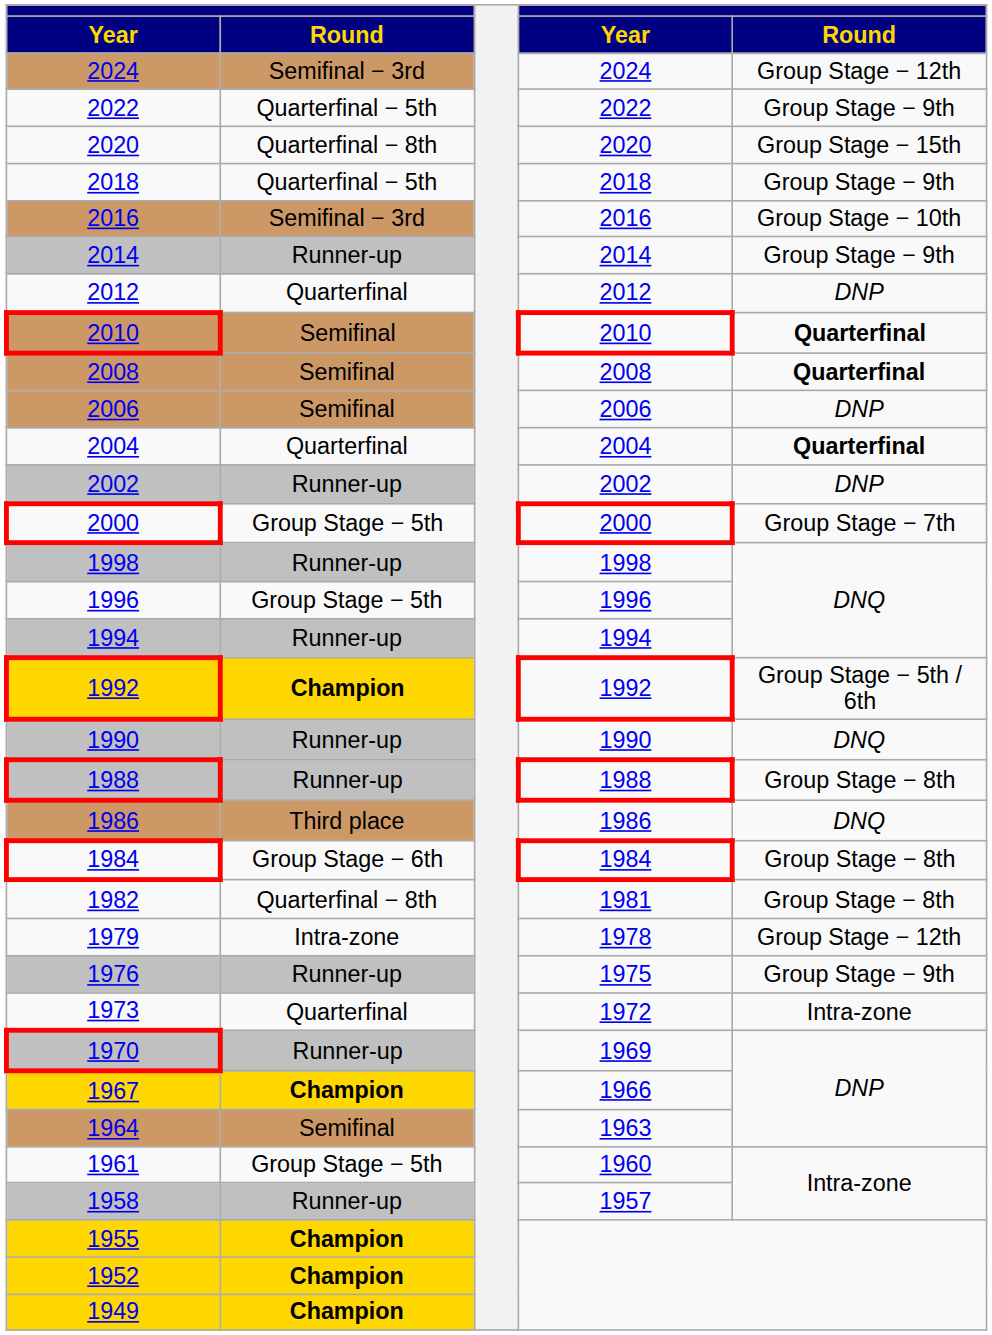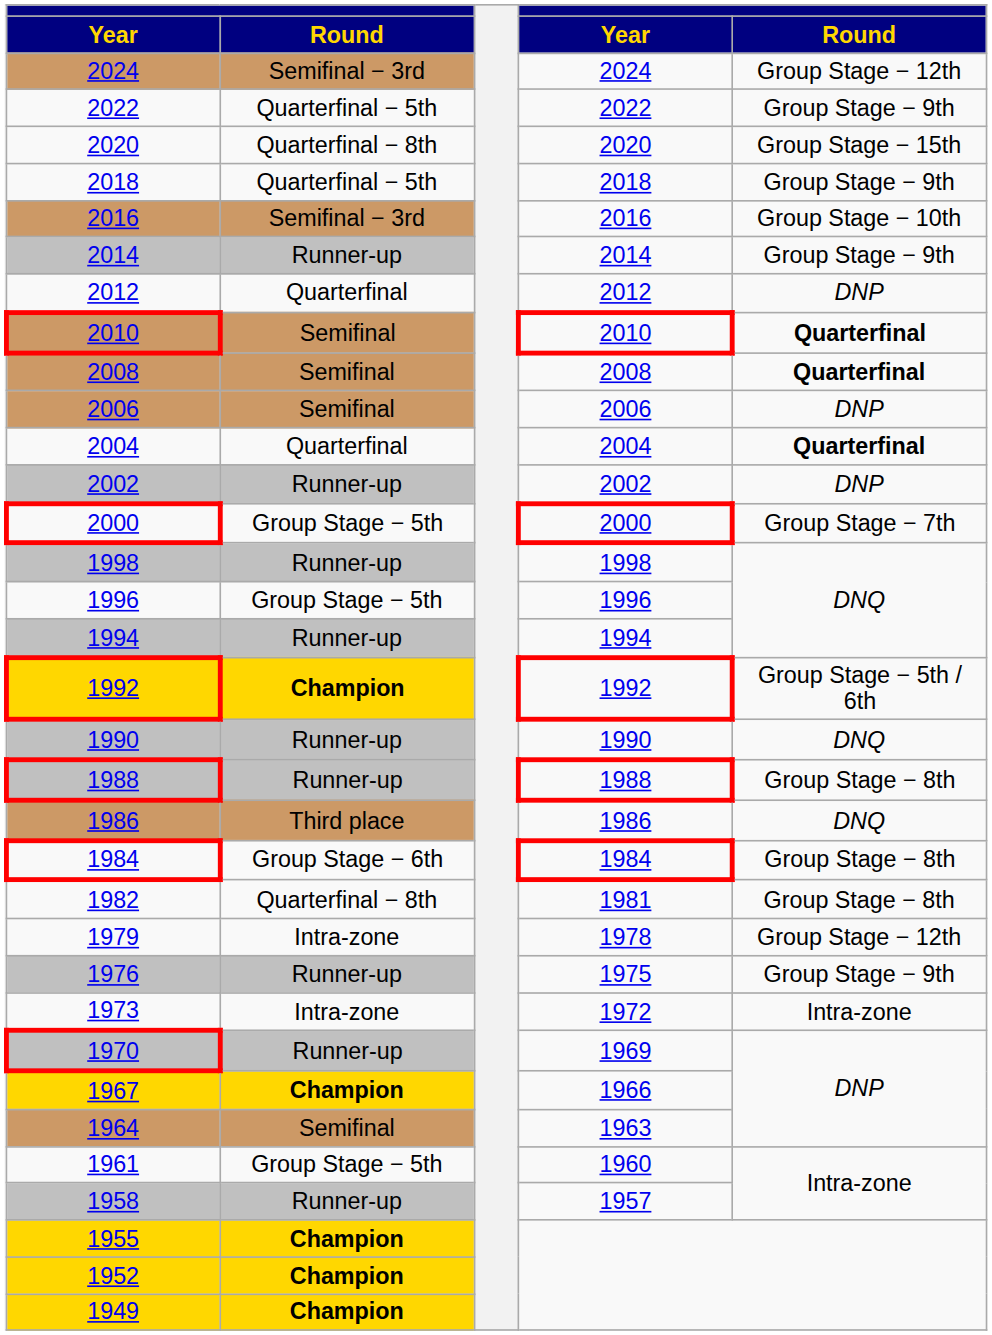 <table class="wikitable" style="text-align: center;font-size:90%;">
 <tr>
 <th style="background:#000080;" colspan=2><a href='#'></a></th>
 <th width=20 rowspan=40></th>
 <th style="background:#000080;" colspan=2><a href='#'></a></th>
 </tr>
 <tr style="color:gold;">
 <th style="background:#000080;" width=125>Year</th>
 <th style="background:#000080;" width=150>Round</th>
 <th style="background:#000080;" width=125>Year</th>
 <th style="background:#000080;" width=150>Round</th>
 </tr>
 <tr>
 <td bgcolor="#cc9966"><a href='#'>2024</a></td>
 <td bgcolor="#cc9966">Semifinal − 3rd</td>
 <td><a href='#'>2024</a></td>
 <td>Group Stage − 12th</td>
 </tr>
 <tr>
 <td><a href='#'>2022</a></td>
 <td>Quarterfinal − 5th</td>
 <td><a href='#'>2022</a></td>
 <td>Group Stage − 9th</td>
 </tr>
 <tr>
 <td><a href='#'>2020</a></td>
 <td>Quarterfinal − 8th</td>
 <td><a href='#'>2020</a></td>
 <td>Group Stage − 15th</td>
 </tr>
 <tr>
 <td><a href='#'>2018</a></td>
 <td>Quarterfinal − 5th</td>
 <td><a href='#'>2018</a></td>
 <td>Group Stage − 9th</td>
 </tr>
 <tr>
 <td bgcolor="#cc9966"><a href='#'>2016</a></td>
 <td bgcolor="#cc9966">Semifinal − 3rd</td>
 <td><a href='#'>2016</a></td>
 <td>Group Stage − 10th</td>
 </tr>
 <tr>
 <td bgcolor=silver><a href='#'>2014</a></td>
 <td bgcolor=silver>Runner-up</td>
 <td><a href='#'>2014</a></td>
 <td>Group Stage − 9th</td>
 </tr>
 <tr>
 <td><a href='#'>2012</a></td>
 <td>Quarterfinal</td>
 <td><a href='#'>2012</a></td>
 <td><em>DNP</em></td>
 </tr>
 <tr>
 <td style="border: 3px solid red;background:#cc9966"><a href='#'>2010</a></td>
 <td bgcolor="#cc9966">Semifinal</td>
 <td style="border: 3px solid red"><a href='#'>2010</a></td>
 <td><strong>Quarterfinal</strong></td>
 </tr>
 <tr>
 <td bgcolor="#cc9966"><a href='#'>2008</a></td>
 <td bgcolor="#cc9966">Semifinal</td>
 <td><a href='#'>2008</a></td>
 <td><strong>Quarterfinal</strong></td>
 </tr>
 <tr>
 <td bgcolor="#cc9966"><a href='#'>2006</a></td>
 <td bgcolor="#cc9966">Semifinal</td>
 <td><a href='#'>2006</a></td>
 <td><em>DNP</em></td>
 </tr>
 <tr>
 <td><a href='#'>2004</a></td>
 <td>Quarterfinal</td>
 <td><a href='#'>2004</a></td>
 <td><strong>Quarterfinal</strong></td>
 </tr>
 <tr>
 <td bgcolor=silver><a href='#'>2002</a></td>
 <td bgcolor=silver>Runner-up</td>
 <td><a href='#'>2002</a></td>
 <td><em>DNP</em></td>
 </tr>
 <tr>
 <td style="border: 3px solid red"><a href='#'>2000</a></td>
 <td>Group Stage − 5th</td>
 <td style="border: 3px solid red"><a href='#'>2000</a></td>
 <td>Group Stage − 7th</td>
 </tr>
 <tr>
 <td bgcolor=silver><a href='#'>1998</a></td>
 <td bgcolor=silver>Runner-up</td>
 <td><a href='#'>1998</a></td>
 <td rowspan=3><em>DNQ</em></td>
 </tr>
 <tr>
 <td><a href='#'>1996</a></td>
 <td>Group Stage − 5th</td>
 <td><a href='#'>1996</a></td>
 </tr>
 <tr>
 <td bgcolor=silver><a href='#'>1994</a></td>
 <td bgcolor=silver>Runner-up</td>
 <td><a href='#'>1994</a></td>
 </tr>
 <tr>
 <td style="border: 3px solid red;background:gold"><a href='#'>1992</a></td>
 <td bgcolor=gold><strong>Champion</strong></td>
 <td style="border: 3px solid red"><a href='#'>1992</a></td>
 <td>Group Stage − 5th / 6th</td>
 </tr>
 <tr>
 <td bgcolor=silver><a href='#'>1990</a></td>
 <td bgcolor=silver>Runner-up</td>
 <td><a href='#'>1990</a></td>
 <td><em>DNQ</em></td>
 </tr>
 <tr>
 <td style="border: 3px solid red;background:silver"><a href='#'>1988</a></td>
 <td bgcolor=silver>Runner-up</td>
 <td style="border: 3px solid red"><a href='#'>1988</a></td>
 <td>Group Stage − 8th</td>
 </tr>
 <tr>
 <td bgcolor="#cc9966"><a href='#'>1986</a></td>
 <td bgcolor="#cc9966">Third place</td>
 <td><a href='#'>1986</a></td>
 <td><em>DNQ</em></td>
 </tr>
 <tr>
 <td style="border: 3px solid red"><a href='#'>1984</a></td>
 <td>Group Stage − 6th</td>
 <td style="border: 3px solid red"><a href='#'>1984</a></td>
 <td>Group Stage − 8th</td>
 </tr>
 <tr>
 <td><a href='#'>1982</a></td>
 <td>Quarterfinal − 8th</td>
 <td><a href='#'>1981</a></td>
 <td>Group Stage − 8th</td>
 </tr>
 <tr>
 <td><a href='#'>1979</a></td>
 <td>Intra-zone</td>
 <td><a href='#'>1978</a></td>
 <td>Group Stage − 12th</td>
 </tr>
 <tr>
 <td bgcolor=silver><a href='#'>1976</a></td>
 <td bgcolor=silver>Runner-up</td>
 <td><a href='#'>1975</a></td>
 <td>Group Stage − 9th</td>
 </tr>
 <tr>
 <td><a href='#'>1973</a></td>
-<td>Quarterfinal</td>
+<td>Intra-zone</td>
 <td><a href='#'>1972</a></td>
 <td>Intra-zone</td>
 </tr>
 <tr>
 <td style="border: 3px solid red;background:silver"><a href='#'>1970</a></td>
 <td bgcolor=silver>Runner-up</td>
 <td><a href='#'>1969</a></td>
 <td rowspan=3><em>DNP</em></td>
 </tr>
 <tr>
 <td bgcolor=gold><a href='#'>1967</a></td>
 <td bgcolor=gold><strong>Champion</strong></td>
 <td><a href='#'>1966</a></td>
 </tr>
 <tr>
 <td bgcolor="#cc9966"><a href='#'>1964</a></td>
 <td bgcolor="#cc9966">Semifinal</td>
 <td><a href='#'>1963</a></td>
 </tr>
 <tr>
 <td><a href='#'>1961</a></td>
 <td>Group Stage − 5th</td>
 <td><a href='#'>1960</a></td>
 <td rowspan=2>Intra-zone</td>
 </tr>
 <tr>
 <td bgcolor=silver><a href='#'>1958</a></td>
 <td bgcolor=silver>Runner-up</td>
 <td><a href='#'>1957</a></td>
 </tr>
 <tr bgcolor=gold>
 <td><a href='#'>1955</a></td>
 <td><strong>Champion</strong></td>
 </tr>
 <tr bgcolor=gold>
 <td><a href='#'>1952</a></td>
 <td><strong>Champion</strong></td>
 </tr>
 <tr bgcolor=gold>
 <td><a href='#'>1949</a></td>
 <td><strong>Champion</strong></td>
 </tr>
 </table>
